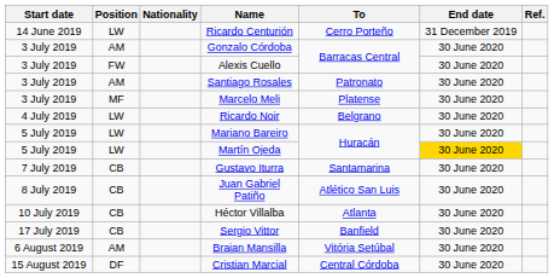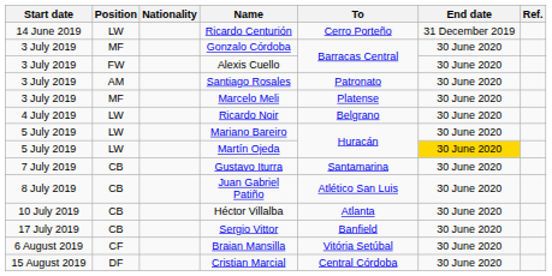 <table class="wikitable" style="text-align:center; font-size:90%; ">
 <tr>
 <th style="background:#; color:#; width:110px;">Start date</th>
 <th style="background:#; color:#; width:50px;">Position</th>
 <th style="background:#; color:#; width:50px;">Nationality</th>
 <th style="background:#; color:#; width:125px;">Name</th>
 <th style="background:#; color:#; width:155px;">To</th>
 <th style="background:#; color:#; width:130px;">End date</th>
 <th style="background:#; color:#; width:25px;">Ref.</th>
 </tr>
 <tr>
 <td>14 June 2019</td>
 <td>LW</td>
 <td></td>
 <td><a href='#'>Ricardo Centurión</a></td>
 <td> <a href='#'>Cerro Porteño</a></td>
 <td>31 December 2019</td>
 <td></td>
 </tr>
 <tr>
 <td>3 July 2019</td>
-<td>AM</td>
+<td>MF</td>
 <td></td>
 <td><a href='#'>Gonzalo Córdoba</a></td>
 <td rowspan="2"> <a href='#'>Barracas Central</a></td>
 <td>30 June 2020</td>
 <td></td>
 </tr>
 <tr>
 <td>3 July 2019</td>
 <td>FW</td>
 <td></td>
 <td>Alexis Cuello</td>
 <td>30 June 2020</td>
 <td></td>
 </tr>
 <tr>
 <td>3 July 2019</td>
 <td>AM</td>
 <td></td>
 <td><a href='#'>Santiago Rosales</a></td>
 <td> <a href='#'>Patronato</a></td>
 <td>30 June 2020</td>
 <td></td>
 </tr>
 <tr>
 <td>3 July 2019</td>
 <td>MF</td>
 <td></td>
 <td><a href='#'>Marcelo Meli</a></td>
 <td> <a href='#'>Platense</a></td>
 <td>30 June 2020</td>
 <td></td>
 </tr>
 <tr>
 <td>4 July 2019</td>
 <td>LW</td>
 <td></td>
 <td><a href='#'>Ricardo Noir</a></td>
 <td> <a href='#'>Belgrano</a></td>
 <td>30 June 2020</td>
 <td></td>
 </tr>
 <tr>
 <td>5 July 2019</td>
 <td>LW</td>
 <td></td>
 <td><a href='#'>Mariano Bareiro</a></td>
 <td rowspan="2"> <a href='#'>Huracán</a></td>
 <td>30 June 2020</td>
 <td></td>
 </tr>
 <tr>
 <td>5 July 2019</td>
 <td>LW</td>
 <td></td>
 <td><a href='#'>Martín Ojeda</a></td>
 <td style="background: gold;">30 June 2020</td>
 <td></td>
 </tr>
 <tr>
 <td>7 July 2019</td>
 <td>CB</td>
 <td></td>
 <td><a href='#'>Gustavo Iturra</a></td>
 <td> <a href='#'>Santamarina</a></td>
 <td>30 June 2020</td>
 <td></td>
 </tr>
 <tr>
 <td>8 July 2019</td>
 <td>CB</td>
 <td></td>
 <td><a href='#'>Juan Gabriel Patiño</a></td>
 <td> <a href='#'>Atlético San Luis</a></td>
 <td>30 June 2020</td>
 <td></td>
 </tr>
 <tr>
 <td>10 July 2019</td>
 <td>CB</td>
 <td></td>
 <td>Héctor Villalba</td>
 <td> <a href='#'>Atlanta</a></td>
 <td>30 June 2020</td>
 <td></td>
 </tr>
 <tr>
 <td>17 July 2019</td>
 <td>CB</td>
 <td></td>
 <td><a href='#'>Sergio Vittor</a></td>
 <td> <a href='#'>Banfield</a></td>
 <td>30 June 2020</td>
 <td></td>
 </tr>
 <tr>
 <td>6 August 2019</td>
-<td>AM</td>
+<td>CF</td>
 <td></td>
 <td><a href='#'>Braian Mansilla</a></td>
 <td> <a href='#'>Vitória Setúbal</a></td>
 <td>30 June 2020</td>
 <td></td>
 </tr>
 <tr>
 <td>15 August 2019</td>
 <td>DF</td>
 <td></td>
 <td><a href='#'>Cristian Marcial</a></td>
 <td> <a href='#'>Central Córdoba</a></td>
 <td>30 June 2020</td>
 <td></td>
 </tr>
 </table>
